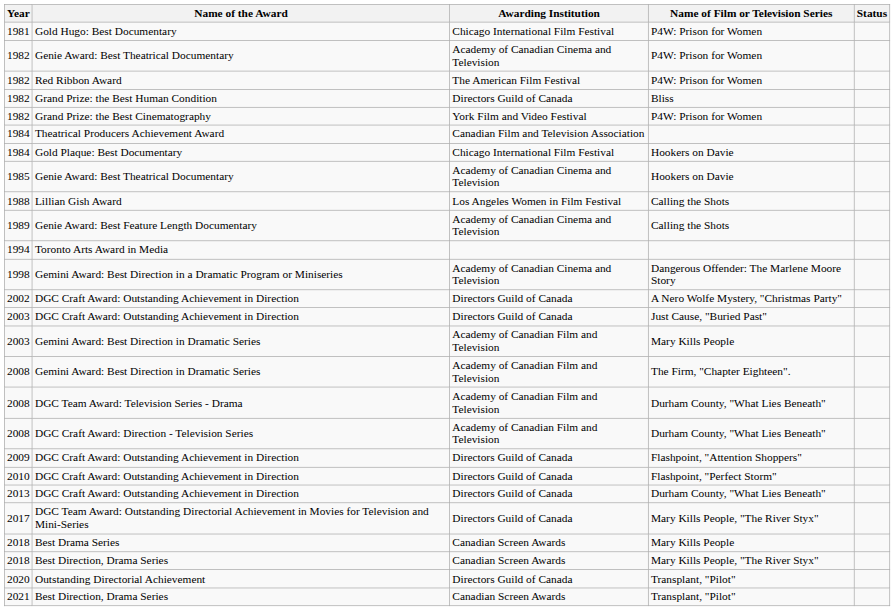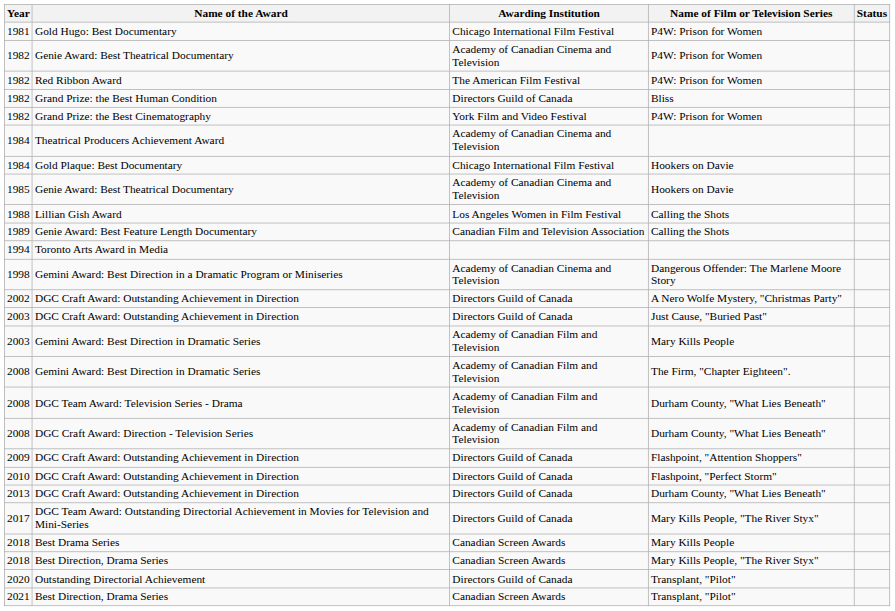 <table class="wikitable">
 <tr>
 <th>Year</th>
 <th>Name of the Award</th>
 <th>Awarding Institution</th>
 <th>Name of Film or Television Series</th>
 <th>Status</th>
 </tr>
 <tr>
 <td>1981</td>
 <td>Gold Hugo: Best Documentary</td>
 <td>Chicago International Film Festival</td>
 <td>P4W: Prison for Women</td>
 <td></td>
 </tr>
 <tr>
 <td>1982</td>
 <td>Genie Award: Best Theatrical Documentary</td>
 <td>Academy of Canadian Cinema and Television</td>
 <td>P4W: Prison for Women</td>
 <td></td>
 </tr>
 <tr>
 <td>1982</td>
 <td>Red Ribbon Award</td>
 <td>The American Film Festival</td>
 <td>P4W: Prison for Women</td>
 <td></td>
 </tr>
 <tr>
 <td>1982</td>
 <td>Grand Prize: the Best Human Condition</td>
 <td>Directors Guild of Canada</td>
 <td>Bliss</td>
 <td></td>
 </tr>
 <tr>
 <td>1982</td>
 <td>Grand Prize: the Best Cinematography</td>
 <td>York Film and Video Festival</td>
 <td>P4W: Prison for Women</td>
 <td></td>
 </tr>
 <tr>
 <td>1984</td>
 <td>Theatrical Producers Achievement Award</td>
-<td>Canadian Film and Television Association</td>
+<td>Academy of Canadian Cinema and Television</td>
 <td></td>
 <td></td>
 </tr>
 <tr>
 <td>1984</td>
 <td>Gold Plaque: Best Documentary</td>
 <td>Chicago International Film Festival</td>
 <td>Hookers on Davie</td>
 <td></td>
 </tr>
 <tr>
 <td>1985</td>
 <td>Genie Award: Best Theatrical Documentary</td>
 <td>Academy of Canadian Cinema and Television</td>
 <td>Hookers on Davie</td>
 <td></td>
 </tr>
 <tr>
 <td>1988</td>
 <td>Lillian Gish Award</td>
 <td>Los Angeles Women in Film Festival</td>
 <td>Calling the Shots</td>
 <td></td>
 </tr>
 <tr>
 <td>1989</td>
 <td>Genie Award: Best Feature Length Documentary</td>
-<td>Academy of Canadian Cinema and Television</td>
+<td>Canadian Film and Television Association</td>
 <td>Calling the Shots</td>
 <td></td>
 </tr>
 <tr>
 <td>1994</td>
 <td>Toronto Arts Award in Media</td>
 <td></td>
 <td></td>
 <td></td>
 </tr>
 <tr>
 <td>1998</td>
 <td>Gemini Award: Best Direction in a Dramatic Program or Miniseries</td>
 <td>Academy of Canadian Cinema and Television</td>
 <td>Dangerous Offender: The Marlene Moore Story</td>
 <td></td>
 </tr>
 <tr>
 <td>2002</td>
 <td>DGC Craft Award: Outstanding Achievement in Direction</td>
 <td>Directors Guild of Canada</td>
 <td>A Nero Wolfe Mystery, "Christmas Party"</td>
 <td></td>
 </tr>
 <tr>
 <td>2003</td>
 <td>DGC Craft Award: Outstanding Achievement in Direction</td>
 <td>Directors Guild of Canada</td>
 <td>Just Cause, "Buried Past"</td>
 <td></td>
 </tr>
 <tr>
 <td>2003</td>
 <td>Gemini Award: Best Direction in Dramatic Series</td>
 <td>Academy of Canadian Film and Television</td>
 <td>Mary Kills People</td>
 <td></td>
 </tr>
 <tr>
 <td>2008</td>
 <td>Gemini Award: Best Direction in Dramatic Series</td>
 <td>Academy of Canadian Film and Television</td>
 <td>The Firm, "Chapter Eighteen".</td>
 <td></td>
 </tr>
 <tr>
 <td>2008</td>
 <td>DGC Team Award: Television Series - Drama</td>
 <td>Academy of Canadian Film and Television</td>
 <td>Durham County, "What Lies Beneath"</td>
 <td></td>
 </tr>
 <tr>
 <td>2008</td>
 <td>DGC Craft Award: Direction - Television Series</td>
 <td>Academy of Canadian Film and Television</td>
 <td>Durham County, "What Lies Beneath"</td>
 <td></td>
 </tr>
 <tr>
 <td>2009</td>
 <td>DGC Craft Award: Outstanding Achievement in Direction</td>
 <td>Directors Guild of Canada</td>
 <td>Flashpoint, "Attention Shoppers"</td>
 <td></td>
 </tr>
 <tr>
 <td>2010</td>
 <td>DGC Craft Award: Outstanding Achievement in Direction</td>
 <td>Directors Guild of Canada</td>
 <td>Flashpoint, "Perfect Storm"</td>
 <td></td>
 </tr>
 <tr>
 <td>2013</td>
 <td>DGC Craft Award: Outstanding Achievement in Direction</td>
 <td>Directors Guild of Canada</td>
 <td>Durham County, "What Lies Beneath"</td>
 <td></td>
 </tr>
 <tr>
 <td>2017</td>
 <td>DGC Team Award: Outstanding Directorial Achievement in Movies for Television and Mini-Series</td>
 <td>Directors Guild of Canada</td>
 <td>Mary Kills People, "The River Styx"</td>
 <td></td>
 </tr>
 <tr>
 <td>2018</td>
 <td>Best Drama Series</td>
 <td>Canadian Screen Awards</td>
 <td>Mary Kills People</td>
 <td></td>
 </tr>
 <tr>
 <td>2018</td>
 <td>Best Direction, Drama Series</td>
 <td>Canadian Screen Awards</td>
 <td>Mary Kills People, "The River Styx"</td>
 <td></td>
 </tr>
 <tr>
 <td>2020</td>
 <td>Outstanding Directorial Achievement</td>
 <td>Directors Guild of Canada</td>
 <td>Transplant, "Pilot"</td>
 <td></td>
 </tr>
 <tr>
 <td>2021</td>
 <td>Best Direction, Drama Series</td>
 <td>Canadian Screen Awards</td>
 <td>Transplant, "Pilot"</td>
 <td></td>
 </tr>
 </table>
